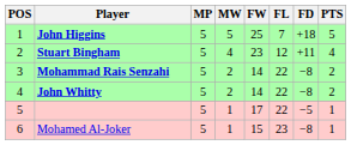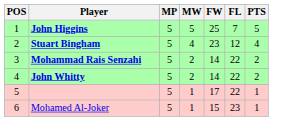 <table class="wikitable" style="text-align: center;">
 <tr>
 <th width=25>POS</th>
 <th width=200>Player</th>
 <th width=25>MP</th>
 <th width=25>MW</th>
 <th width=25>FW</th>
 <th width=25>FL</th>
-<th width=25>FD</th>
 <th width=25>PTS</th>
 </tr>
 <tr style="background:#aaffaa;">
 <td>1</td>
 <td style="text-align:left;"> <strong><a href='#'>John Higgins</a></strong></td>
 <td>5</td>
 <td>5</td>
 <td>25</td>
 <td>7</td>
-<td>+18</td>
 <td>5</td>
 </tr>
 <tr style="background:#aaffaa;">
 <td>2</td>
 <td style="text-align:left;"> <strong><a href='#'>Stuart Bingham</a></strong></td>
 <td>5</td>
 <td>4</td>
 <td>23</td>
 <td>12</td>
-<td>+11</td>
 <td>4</td>
 </tr>
 <tr style="background:#aaffaa;">
 <td>3</td>
 <td style="text-align:left;"> <strong><a href='#'>Mohammad Rais Senzahi</a></strong></td>
 <td>5</td>
 <td>2</td>
 <td>14</td>
 <td>22</td>
-<td>−8</td>
 <td>2</td>
 </tr>
 <tr style="background:#aaffaa;">
 <td>4</td>
 <td style="text-align:left;"> <strong><a href='#'>John Whitty</a></strong></td>
 <td>5</td>
 <td>2</td>
 <td>14</td>
 <td>22</td>
-<td>−8</td>
 <td>2</td>
 </tr>
 <tr style="background:#fcc;">
 <td>5</td>
 <td style="text-align:left;"></td>
 <td>5</td>
 <td>1</td>
 <td>17</td>
 <td>22</td>
-<td>−5</td>
 <td>1</td>
 </tr>
 <tr style="background:#fcc;">
 <td>6</td>
 <td style="text-align:left;"> <a href='#'>Mohamed Al-Joker</a></td>
 <td>5</td>
 <td>1</td>
 <td>15</td>
 <td>23</td>
-<td>−8</td>
 <td>1</td>
 </tr>
 </table>
